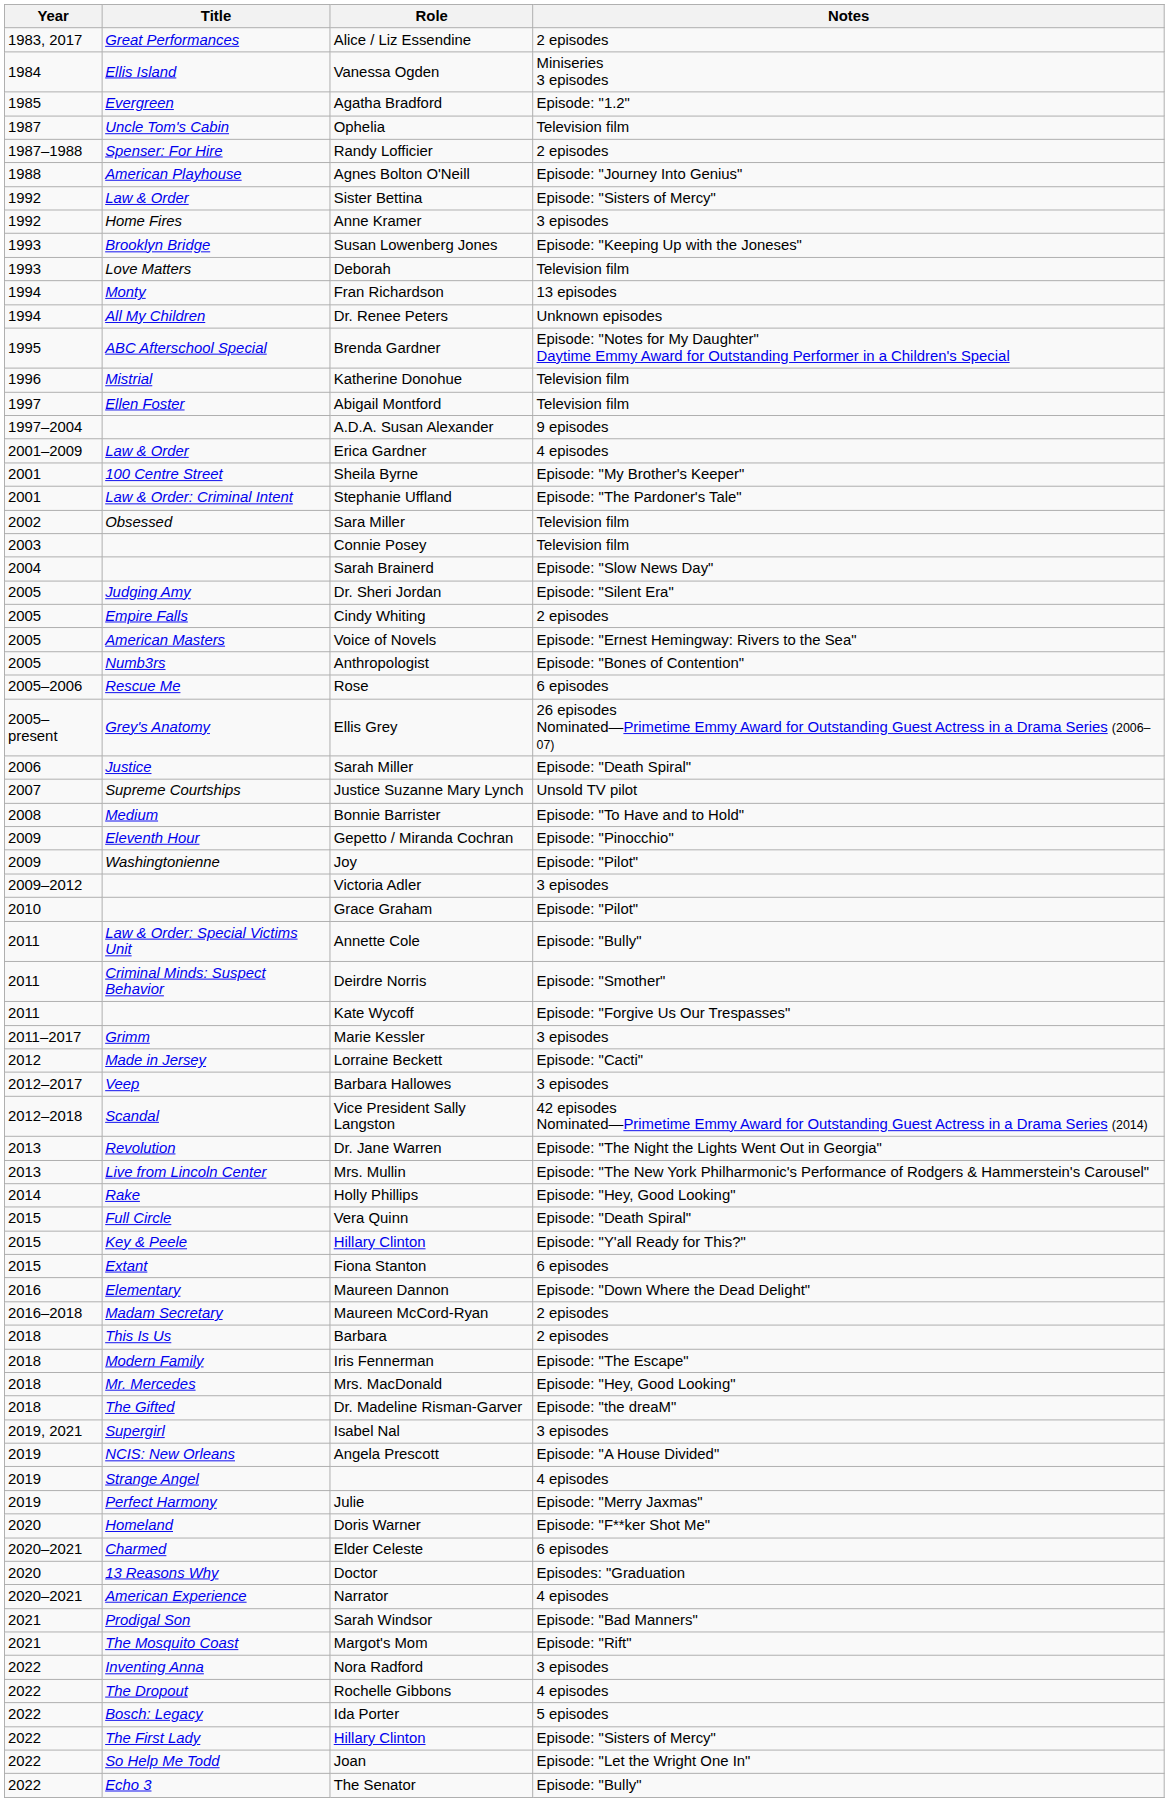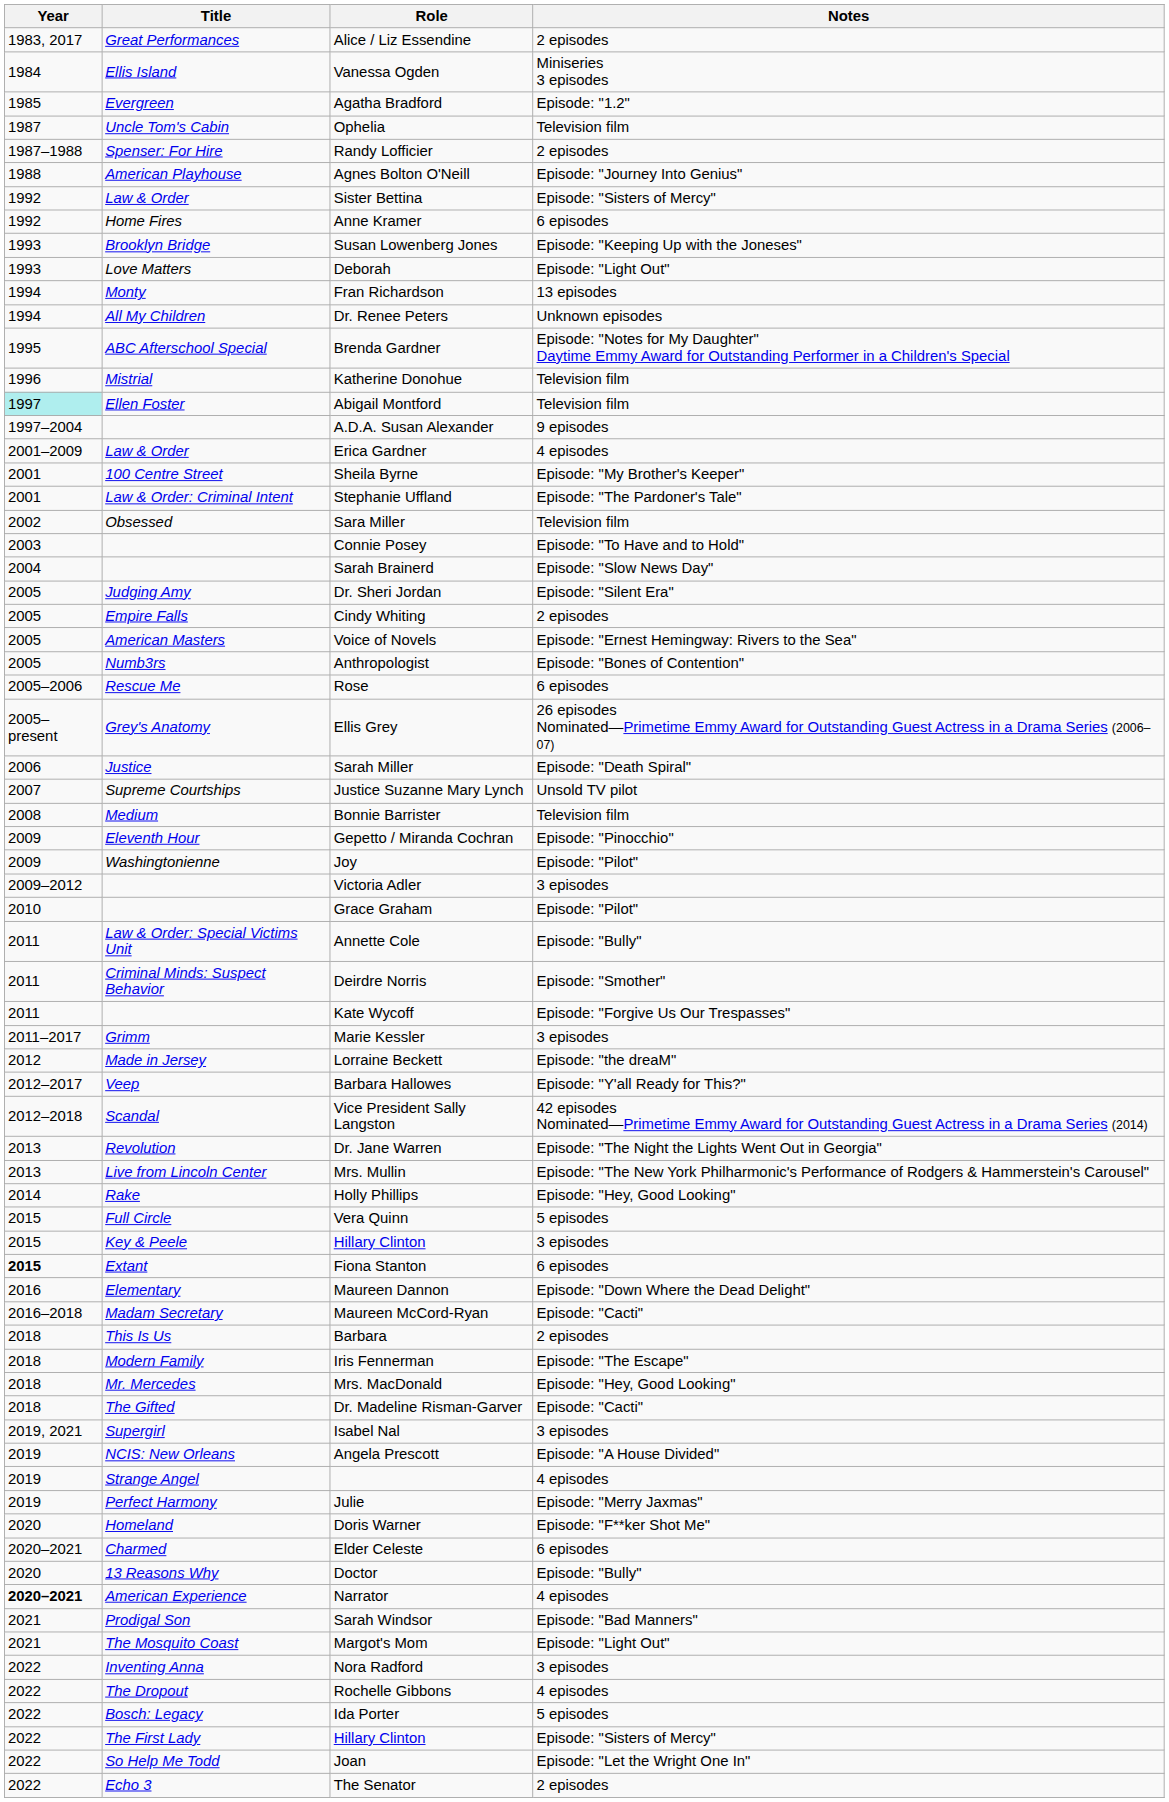 <table class="wikitable sortable">
 <tr>
 <th>Year</th>
 <th>Title</th>
 <th>Role</th>
 <th class="unsortable">Notes</th>
 </tr>
 <tr>
 <td>1983, 2017</td>
 <td><em><a href='#'>Great Performances</a></em></td>
 <td>Alice / Liz Essendine</td>
 <td>2 episodes</td>
 </tr>
 <tr>
 <td>1984</td>
 <td><em><a href='#'>Ellis Island</a></em></td>
 <td>Vanessa Ogden</td>
 <td>Miniseries<br>3 episodes</td>
 </tr>
 <tr>
 <td>1985</td>
 <td><em><a href='#'>Evergreen</a></em></td>
 <td>Agatha Bradford</td>
 <td>Episode: "1.2"</td>
 </tr>
 <tr>
 <td>1987</td>
 <td><em><a href='#'>Uncle Tom's Cabin</a></em></td>
 <td>Ophelia</td>
 <td>Television film</td>
 </tr>
 <tr>
 <td>1987–1988</td>
 <td><em><a href='#'>Spenser: For Hire</a></em></td>
 <td>Randy Lofficier</td>
 <td>2 episodes</td>
 </tr>
 <tr>
 <td>1988</td>
 <td><em><a href='#'>American Playhouse</a></em></td>
 <td>Agnes Bolton O'Neill</td>
 <td>Episode: "Journey Into Genius"</td>
 </tr>
 <tr>
 <td>1992</td>
 <td><em><a href='#'>Law & Order</a></em></td>
 <td>Sister Bettina</td>
 <td>Episode: "Sisters of Mercy"</td>
 </tr>
 <tr>
 <td>1992</td>
 <td><em>Home Fires</em></td>
 <td>Anne Kramer</td>
-<td>3 episodes</td>
+<td>6 episodes</td>
 </tr>
 <tr>
 <td>1993</td>
 <td><em><a href='#'>Brooklyn Bridge</a></em></td>
 <td>Susan Lowenberg Jones</td>
 <td>Episode: "Keeping Up with the Joneses"</td>
 </tr>
 <tr>
 <td>1993</td>
 <td><em>Love Matters</em></td>
 <td>Deborah</td>
-<td>Television film</td>
+<td>Episode: "Light Out"</td>
 </tr>
 <tr>
 <td>1994</td>
 <td><em><a href='#'>Monty</a></em></td>
 <td>Fran Richardson</td>
 <td>13 episodes</td>
 </tr>
 <tr>
 <td>1994</td>
 <td><em><a href='#'>All My Children</a></em></td>
 <td>Dr. Renee Peters</td>
 <td>Unknown episodes</td>
 </tr>
 <tr>
 <td>1995</td>
 <td><em><a href='#'>ABC Afterschool Special</a></em></td>
 <td>Brenda Gardner</td>
 <td>Episode: "Notes for My Daughter"<br><a href='#'>Daytime Emmy Award for Outstanding Performer in a Children's Special</a></td>
 </tr>
 <tr>
 <td>1996</td>
 <td><em><a href='#'>Mistrial</a></em></td>
 <td>Katherine Donohue</td>
 <td>Television film</td>
 </tr>
 <tr>
-<td>1997</td>
+<td style="background: paleturquoise;">1997</td>
 <td><em><a href='#'>Ellen Foster</a></em></td>
 <td>Abigail Montford</td>
 <td>Television film</td>
 </tr>
 <tr>
 <td>1997–2004</td>
 <td><em></em></td>
 <td>A.D.A. Susan Alexander</td>
 <td>9 episodes</td>
 </tr>
 <tr>
 <td>2001–2009</td>
 <td><em><a href='#'>Law & Order</a></em></td>
 <td>Erica Gardner</td>
 <td>4 episodes</td>
 </tr>
 <tr>
 <td>2001</td>
 <td><em><a href='#'>100 Centre Street</a></em></td>
 <td>Sheila Byrne</td>
 <td>Episode: "My Brother's Keeper"</td>
 </tr>
 <tr>
 <td>2001</td>
 <td><em><a href='#'>Law & Order: Criminal Intent</a></em></td>
 <td>Stephanie Uffland</td>
 <td>Episode: "The Pardoner's Tale"</td>
 </tr>
 <tr>
 <td>2002</td>
 <td><em>Obsessed</em></td>
 <td>Sara Miller</td>
 <td>Television film</td>
 </tr>
 <tr>
 <td>2003</td>
 <td><em></em></td>
 <td>Connie Posey</td>
-<td>Television film</td>
+<td>Episode: "To Have and to Hold"</td>
 </tr>
 <tr>
 <td>2004</td>
 <td><em></em></td>
 <td>Sarah Brainerd</td>
 <td>Episode: "Slow News Day"</td>
 </tr>
 <tr>
 <td>2005</td>
 <td><em><a href='#'>Judging Amy</a></em></td>
 <td>Dr. Sheri Jordan</td>
 <td>Episode: "Silent Era"</td>
 </tr>
 <tr>
 <td>2005</td>
 <td><em><a href='#'>Empire Falls</a></em></td>
 <td>Cindy Whiting</td>
 <td>2 episodes</td>
 </tr>
 <tr>
 <td>2005</td>
 <td><em><a href='#'>American Masters</a></em></td>
 <td>Voice of Novels</td>
 <td>Episode: "Ernest Hemingway: Rivers to the Sea"</td>
 </tr>
 <tr>
 <td>2005</td>
 <td><em><a href='#'>Numb3rs</a></em></td>
 <td>Anthropologist</td>
 <td>Episode: "Bones of Contention"</td>
 </tr>
 <tr>
 <td>2005–2006</td>
 <td><em><a href='#'>Rescue Me</a></em></td>
 <td>Rose</td>
 <td>6 episodes</td>
 </tr>
 <tr>
 <td>2005–present</td>
 <td><em><a href='#'>Grey's Anatomy</a></em></td>
 <td>Ellis Grey</td>
 <td>26 episodes<br>Nominated—<a href='#'>Primetime Emmy Award for Outstanding Guest Actress in a Drama Series</a> <small>(2006–07)</small></td>
 </tr>
 <tr>
 <td>2006</td>
 <td><em><a href='#'>Justice</a></em></td>
 <td>Sarah Miller</td>
 <td>Episode: "Death Spiral"</td>
 </tr>
 <tr>
 <td>2007</td>
 <td><em>Supreme Courtships</em></td>
 <td>Justice Suzanne Mary Lynch</td>
 <td>Unsold TV pilot</td>
 </tr>
 <tr>
 <td>2008</td>
 <td><em><a href='#'>Medium</a></em></td>
 <td>Bonnie Barrister</td>
-<td>Episode: "To Have and to Hold"</td>
+<td>Television film</td>
 </tr>
 <tr>
 <td>2009</td>
 <td><em><a href='#'>Eleventh Hour</a></em></td>
 <td>Gepetto / Miranda Cochran</td>
 <td>Episode: "Pinocchio"</td>
 </tr>
 <tr>
 <td>2009</td>
 <td><em>Washingtonienne</em></td>
 <td>Joy</td>
 <td>Episode: "Pilot"</td>
 </tr>
 <tr>
 <td>2009–2012</td>
 <td><em></em></td>
 <td>Victoria Adler</td>
 <td>3 episodes</td>
 </tr>
 <tr>
 <td>2010</td>
 <td><em></em></td>
 <td>Grace Graham</td>
 <td>Episode: "Pilot"</td>
 </tr>
 <tr>
 <td>2011</td>
 <td><em><a href='#'>Law & Order: Special Victims Unit</a></em></td>
 <td>Annette Cole</td>
 <td>Episode: "Bully"</td>
 </tr>
 <tr>
 <td>2011</td>
 <td><em><a href='#'>Criminal Minds: Suspect Behavior</a></em></td>
 <td>Deirdre Norris</td>
 <td>Episode: "Smother"</td>
 </tr>
 <tr>
 <td>2011</td>
 <td><em></em></td>
 <td>Kate Wycoff</td>
 <td>Episode: "Forgive Us Our Trespasses"</td>
 </tr>
 <tr>
 <td>2011–2017</td>
 <td><em><a href='#'>Grimm</a></em></td>
 <td>Marie Kessler</td>
 <td>3 episodes</td>
 </tr>
 <tr>
 <td>2012</td>
 <td><em><a href='#'>Made in Jersey</a></em></td>
 <td>Lorraine Beckett</td>
-<td>Episode: "Cacti"</td>
+<td>Episode: "the dreaM"</td>
 </tr>
 <tr>
 <td>2012–2017</td>
 <td><em><a href='#'>Veep</a></em></td>
 <td>Barbara Hallowes</td>
-<td>3 episodes</td>
+<td>Episode: "Y'all Ready for This?"</td>
 </tr>
 <tr>
 <td>2012–2018</td>
 <td><em><a href='#'>Scandal</a></em></td>
 <td>Vice President Sally Langston</td>
 <td>42 episodes<br>Nominated—<a href='#'>Primetime Emmy Award for Outstanding Guest Actress in a Drama Series</a> <small>(2014)</small></td>
 </tr>
 <tr>
 <td>2013</td>
 <td><em><a href='#'>Revolution</a></em></td>
 <td>Dr. Jane Warren</td>
 <td>Episode: "The Night the Lights Went Out in Georgia"</td>
 </tr>
 <tr>
 <td>2013</td>
 <td><em><a href='#'>Live from Lincoln Center</a></em></td>
 <td>Mrs. Mullin</td>
 <td>Episode: "The New York Philharmonic's Performance of Rodgers & Hammerstein's Carousel"</td>
 </tr>
 <tr>
 <td>2014</td>
 <td><em><a href='#'>Rake</a></em></td>
 <td>Holly Phillips</td>
 <td>Episode: "Hey, Good Looking"</td>
 </tr>
 <tr>
 <td>2015</td>
 <td><em><a href='#'>Full Circle</a></em></td>
 <td>Vera Quinn</td>
-<td>Episode: "Death Spiral"</td>
+<td>5 episodes</td>
 </tr>
 <tr>
 <td>2015</td>
 <td><em><a href='#'>Key & Peele</a></em></td>
 <td><a href='#'>Hillary Clinton</a></td>
-<td>Episode: "Y'all Ready for This?"</td>
+<td>3 episodes</td>
 </tr>
 <tr>
-<td>2015</td>
+<td><strong>2015</strong></td>
 <td><em><a href='#'>Extant</a></em></td>
 <td>Fiona Stanton</td>
 <td>6 episodes</td>
 </tr>
 <tr>
 <td>2016</td>
 <td><em><a href='#'>Elementary</a></em></td>
 <td>Maureen Dannon</td>
 <td>Episode: "Down Where the Dead Delight"</td>
 </tr>
 <tr>
 <td>2016–2018</td>
 <td><em><a href='#'>Madam Secretary</a></em></td>
 <td>Maureen McCord-Ryan</td>
-<td>2 episodes</td>
+<td>Episode: "Cacti"</td>
 </tr>
 <tr>
 <td>2018</td>
 <td><em><a href='#'>This Is Us</a></em></td>
 <td>Barbara</td>
 <td>2 episodes</td>
 </tr>
 <tr>
 <td>2018</td>
 <td><em><a href='#'>Modern Family</a></em></td>
 <td>Iris Fennerman</td>
 <td>Episode: "The Escape"</td>
 </tr>
 <tr>
 <td>2018</td>
 <td><em><a href='#'>Mr. Mercedes</a></em></td>
 <td>Mrs. MacDonald</td>
 <td>Episode: "Hey, Good Looking"</td>
 </tr>
 <tr>
 <td>2018</td>
 <td><em><a href='#'>The Gifted</a></em></td>
 <td>Dr. Madeline Risman-Garver</td>
-<td>Episode: "the dreaM"</td>
+<td>Episode: "Cacti"</td>
 </tr>
 <tr>
 <td>2019, 2021</td>
 <td><em><a href='#'>Supergirl</a></em></td>
 <td>Isabel Nal</td>
 <td>3 episodes</td>
 </tr>
 <tr>
 <td>2019</td>
 <td><em><a href='#'>NCIS: New Orleans</a></em></td>
 <td>Angela Prescott</td>
 <td>Episode: "A House Divided"</td>
 </tr>
 <tr>
 <td>2019</td>
 <td><em><a href='#'>Strange Angel</a></em></td>
 <td></td>
 <td>4 episodes</td>
 </tr>
 <tr>
 <td>2019</td>
 <td><em><a href='#'>Perfect Harmony</a></em></td>
 <td>Julie</td>
 <td>Episode: "Merry Jaxmas"</td>
 </tr>
 <tr>
 <td>2020</td>
 <td><em><a href='#'>Homeland</a></em></td>
 <td>Doris Warner</td>
 <td>Episode: "F**ker Shot Me"</td>
 </tr>
 <tr>
 <td>2020–2021</td>
 <td><em><a href='#'>Charmed</a></em></td>
 <td>Elder Celeste</td>
 <td>6 episodes</td>
 </tr>
 <tr>
 <td>2020</td>
 <td><em><a href='#'>13 Reasons Why</a></em></td>
 <td>Doctor</td>
-<td>Episodes: "Graduation</td>
+<td>Episode: "Bully"</td>
 </tr>
 <tr>
-<td>2020–2021</td>
+<td><strong>2020–2021</strong></td>
 <td><em><a href='#'>American Experience</a></em></td>
 <td>Narrator</td>
 <td>4 episodes</td>
 </tr>
 <tr>
 <td>2021</td>
 <td><em><a href='#'>Prodigal Son</a></em></td>
 <td>Sarah Windsor</td>
 <td>Episode: "Bad Manners"</td>
 </tr>
 <tr>
 <td>2021</td>
 <td><em><a href='#'>The Mosquito Coast</a></em></td>
 <td>Margot's Mom</td>
-<td>Episode: "Rift"</td>
+<td>Episode: "Light Out"</td>
 </tr>
 <tr>
 <td>2022</td>
 <td><em><a href='#'>Inventing Anna</a></em></td>
 <td>Nora Radford</td>
 <td>3 episodes</td>
 </tr>
 <tr>
 <td>2022</td>
 <td><em><a href='#'>The Dropout</a></em></td>
 <td>Rochelle Gibbons</td>
 <td>4 episodes</td>
 </tr>
 <tr>
 <td>2022</td>
 <td><em><a href='#'>Bosch: Legacy</a></em></td>
 <td>Ida Porter</td>
 <td>5 episodes</td>
 </tr>
 <tr>
 <td>2022</td>
 <td><em><a href='#'>The First Lady</a></em></td>
 <td><a href='#'>Hillary Clinton</a></td>
 <td>Episode: "Sisters of Mercy"</td>
 </tr>
 <tr>
 <td>2022</td>
 <td><em><a href='#'>So Help Me Todd</a></em></td>
 <td>Joan</td>
 <td>Episode: "Let the Wright One In"</td>
 </tr>
 <tr>
 <td>2022</td>
 <td><em><a href='#'>Echo 3</a></em></td>
 <td>The Senator</td>
-<td>Episode: "Bully"</td>
+<td>2 episodes</td>
 </tr>
 </table>
